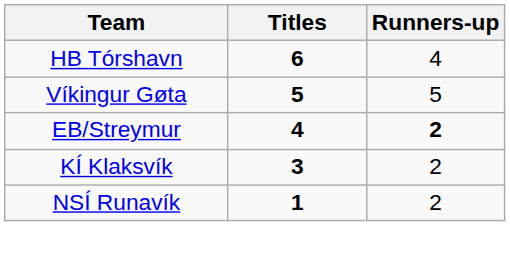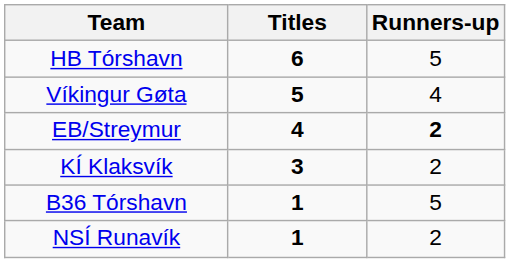 <table class="wikitable sortable" style="text-align:center;">
 <tr>
 <th width=150>Team</th>
 <th width=90>Titles</th>
 <th width=90>Runners-up</th>
 </tr>
 <tr>
 <td><a href='#'>HB Tórshavn</a></td>
 <td><strong>6</strong></td>
-<td>4</td>
+<td>5</td>
 </tr>
 <tr>
 <td><a href='#'>Víkingur Gøta</a></td>
 <td><strong>5</strong></td>
-<td>5</td>
+<td>4</td>
 </tr>
 <tr>
 <td><a href='#'>EB/Streymur</a></td>
 <td><strong>4</strong></td>
 <td><strong>2</strong></td>
 </tr>
 <tr>
 <td><a href='#'>KÍ Klaksvík</a></td>
 <td><strong>3</strong></td>
 <td>2</td>
 </tr>
 <tr>
+<td><a href='#'>B36 Tórshavn</a></td>
+<td><strong>1</strong></td>
+<td>5</td>
+</tr>
+<tr>
 <td><a href='#'>NSÍ Runavík</a></td>
 <td><strong>1</strong></td>
 <td>2</td>
 </tr>
 </table>
